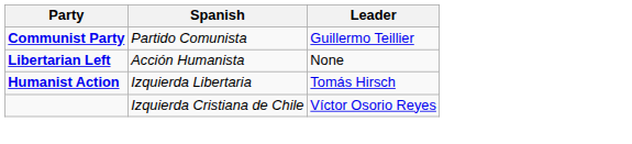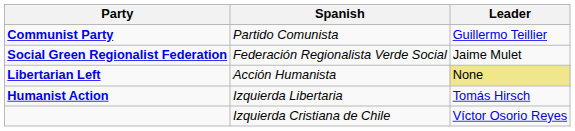 <table class="wikitable" style="font-size:100%">
 <tr>
 <th>Party</th>
 <th>Spanish</th>
 <th>Leader</th>
 </tr>
 <tr>
 <td> <strong><a href='#'>Communist Party</a></strong></td>
 <td><em>Partido Comunista</em></td>
 <td><a href='#'>Guillermo Teillier</a></td>
 </tr>
 <tr>
+<td><strong><a href='#'>Social Green Regionalist Federation</a></strong></td>
+<td><em>Federación Regionalista Verde Social</em></td>
+<td>Jaime Mulet</td>
+</tr>
+<tr>
 <td> <strong><a href='#'>Libertarian Left</a></strong></td>
 <td><em>Acción Humanista</em></td>
-<td>None</td>
+<td style="background: khaki;">None</td>
 </tr>
 <tr>
 <td> <strong><a href='#'>Humanist Action</a></strong></td>
 <td><em>Izquierda Libertaria</em></td>
 <td><a href='#'>Tomás Hirsch</a></td>
 </tr>
 <tr>
 <td>  <strong></strong></td>
 <td><em>Izquierda Cristiana de Chile</em></td>
 <td><a href='#'>Víctor Osorio Reyes</a></td>
 </tr>
 </table>
